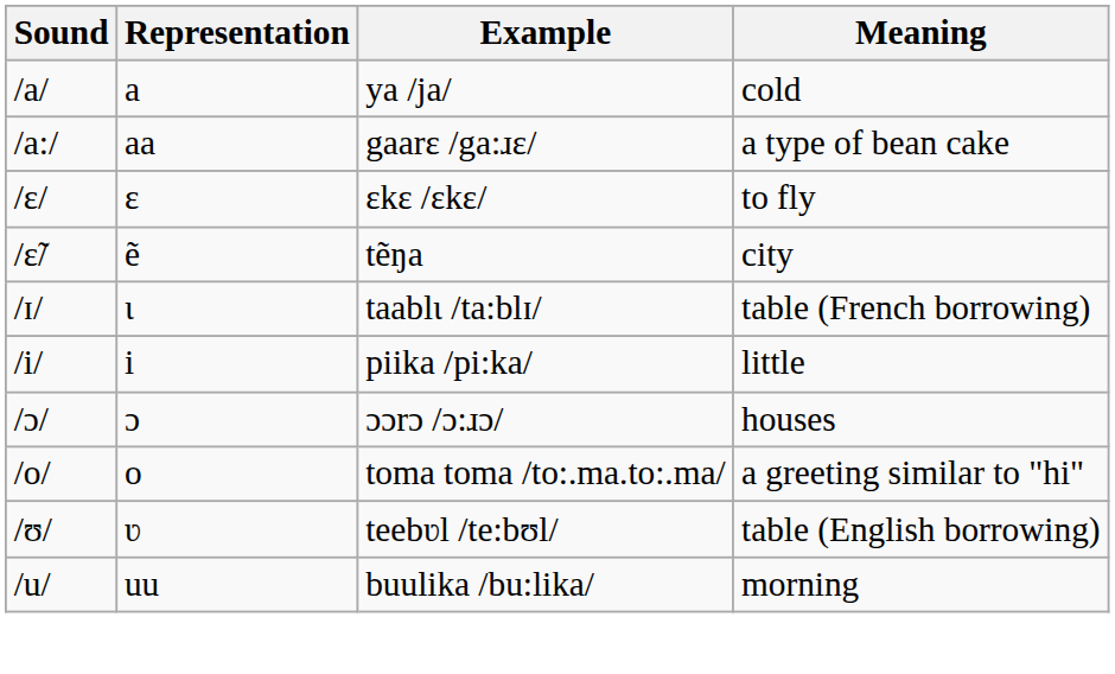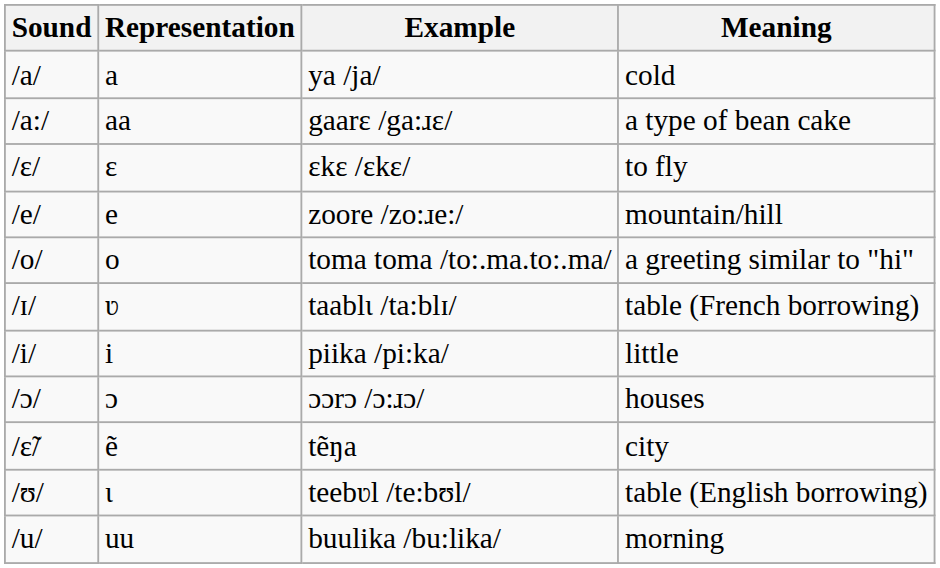 <table class="wikitable">
 <tr>
 <th>Sound</th>
 <th>Representation</th>
 <th>Example</th>
 <th>Meaning</th>
 </tr>
 <tr>
 <td>/a/</td>
 <td>a</td>
 <td>ya /ja/</td>
 <td>cold</td>
 </tr>
 <tr>
 <td>/a:/</td>
 <td>aa</td>
 <td>gaarɛ /ga:ɹɛ/</td>
 <td>a type of bean cake</td>
 </tr>
 <tr>
 <td>/ɛ/</td>
 <td>ɛ</td>
 <td>ɛkɛ /ɛkɛ/</td>
 <td>to fly</td>
 </tr>
 <tr>
-<td>/ɛ̃/</td>
-<td>ẽ</td>
-<td>tẽŋa</td>
-<td>city</td>
+<td>/e/</td>
+<td>e</td>
+<td>zoore /zo:ɹe:/</td>
+<td>mountain/hill</td>
+</tr>
+<tr>
+<td>/o/</td>
+<td>o</td>
+<td>toma toma /to:.ma.to:.ma/</td>
+<td>a greeting similar to "hi"</td>
 </tr>
 <tr>
 <td>/ɪ/</td>
-<td>ɩ</td>
+<td>ʋ</td>
 <td>taablɩ /ta:blɪ/</td>
 <td>table (French borrowing)</td>
 </tr>
 <tr>
 <td>/i/</td>
 <td>i</td>
 <td>piika /pi:ka/</td>
 <td>little</td>
 </tr>
 <tr>
 <td>/ɔ/</td>
 <td>ɔ</td>
 <td>ɔɔrɔ /ɔ:ɹɔ/</td>
 <td>houses</td>
 </tr>
 <tr>
-<td>/o/</td>
-<td>o</td>
-<td>toma toma /to:.ma.to:.ma/</td>
-<td>a greeting similar to "hi"</td>
+<td>/ɛ̃/</td>
+<td>ẽ</td>
+<td>tẽŋa</td>
+<td>city</td>
 </tr>
 <tr>
 <td>/ʊ/</td>
-<td>ʋ</td>
+<td>ɩ</td>
 <td>teebʋl /te:bʊl/</td>
 <td>table (English borrowing)</td>
 </tr>
 <tr>
 <td>/u/</td>
 <td>uu</td>
 <td>buulika /bu:lika/</td>
 <td>morning</td>
 </tr>
 </table>
